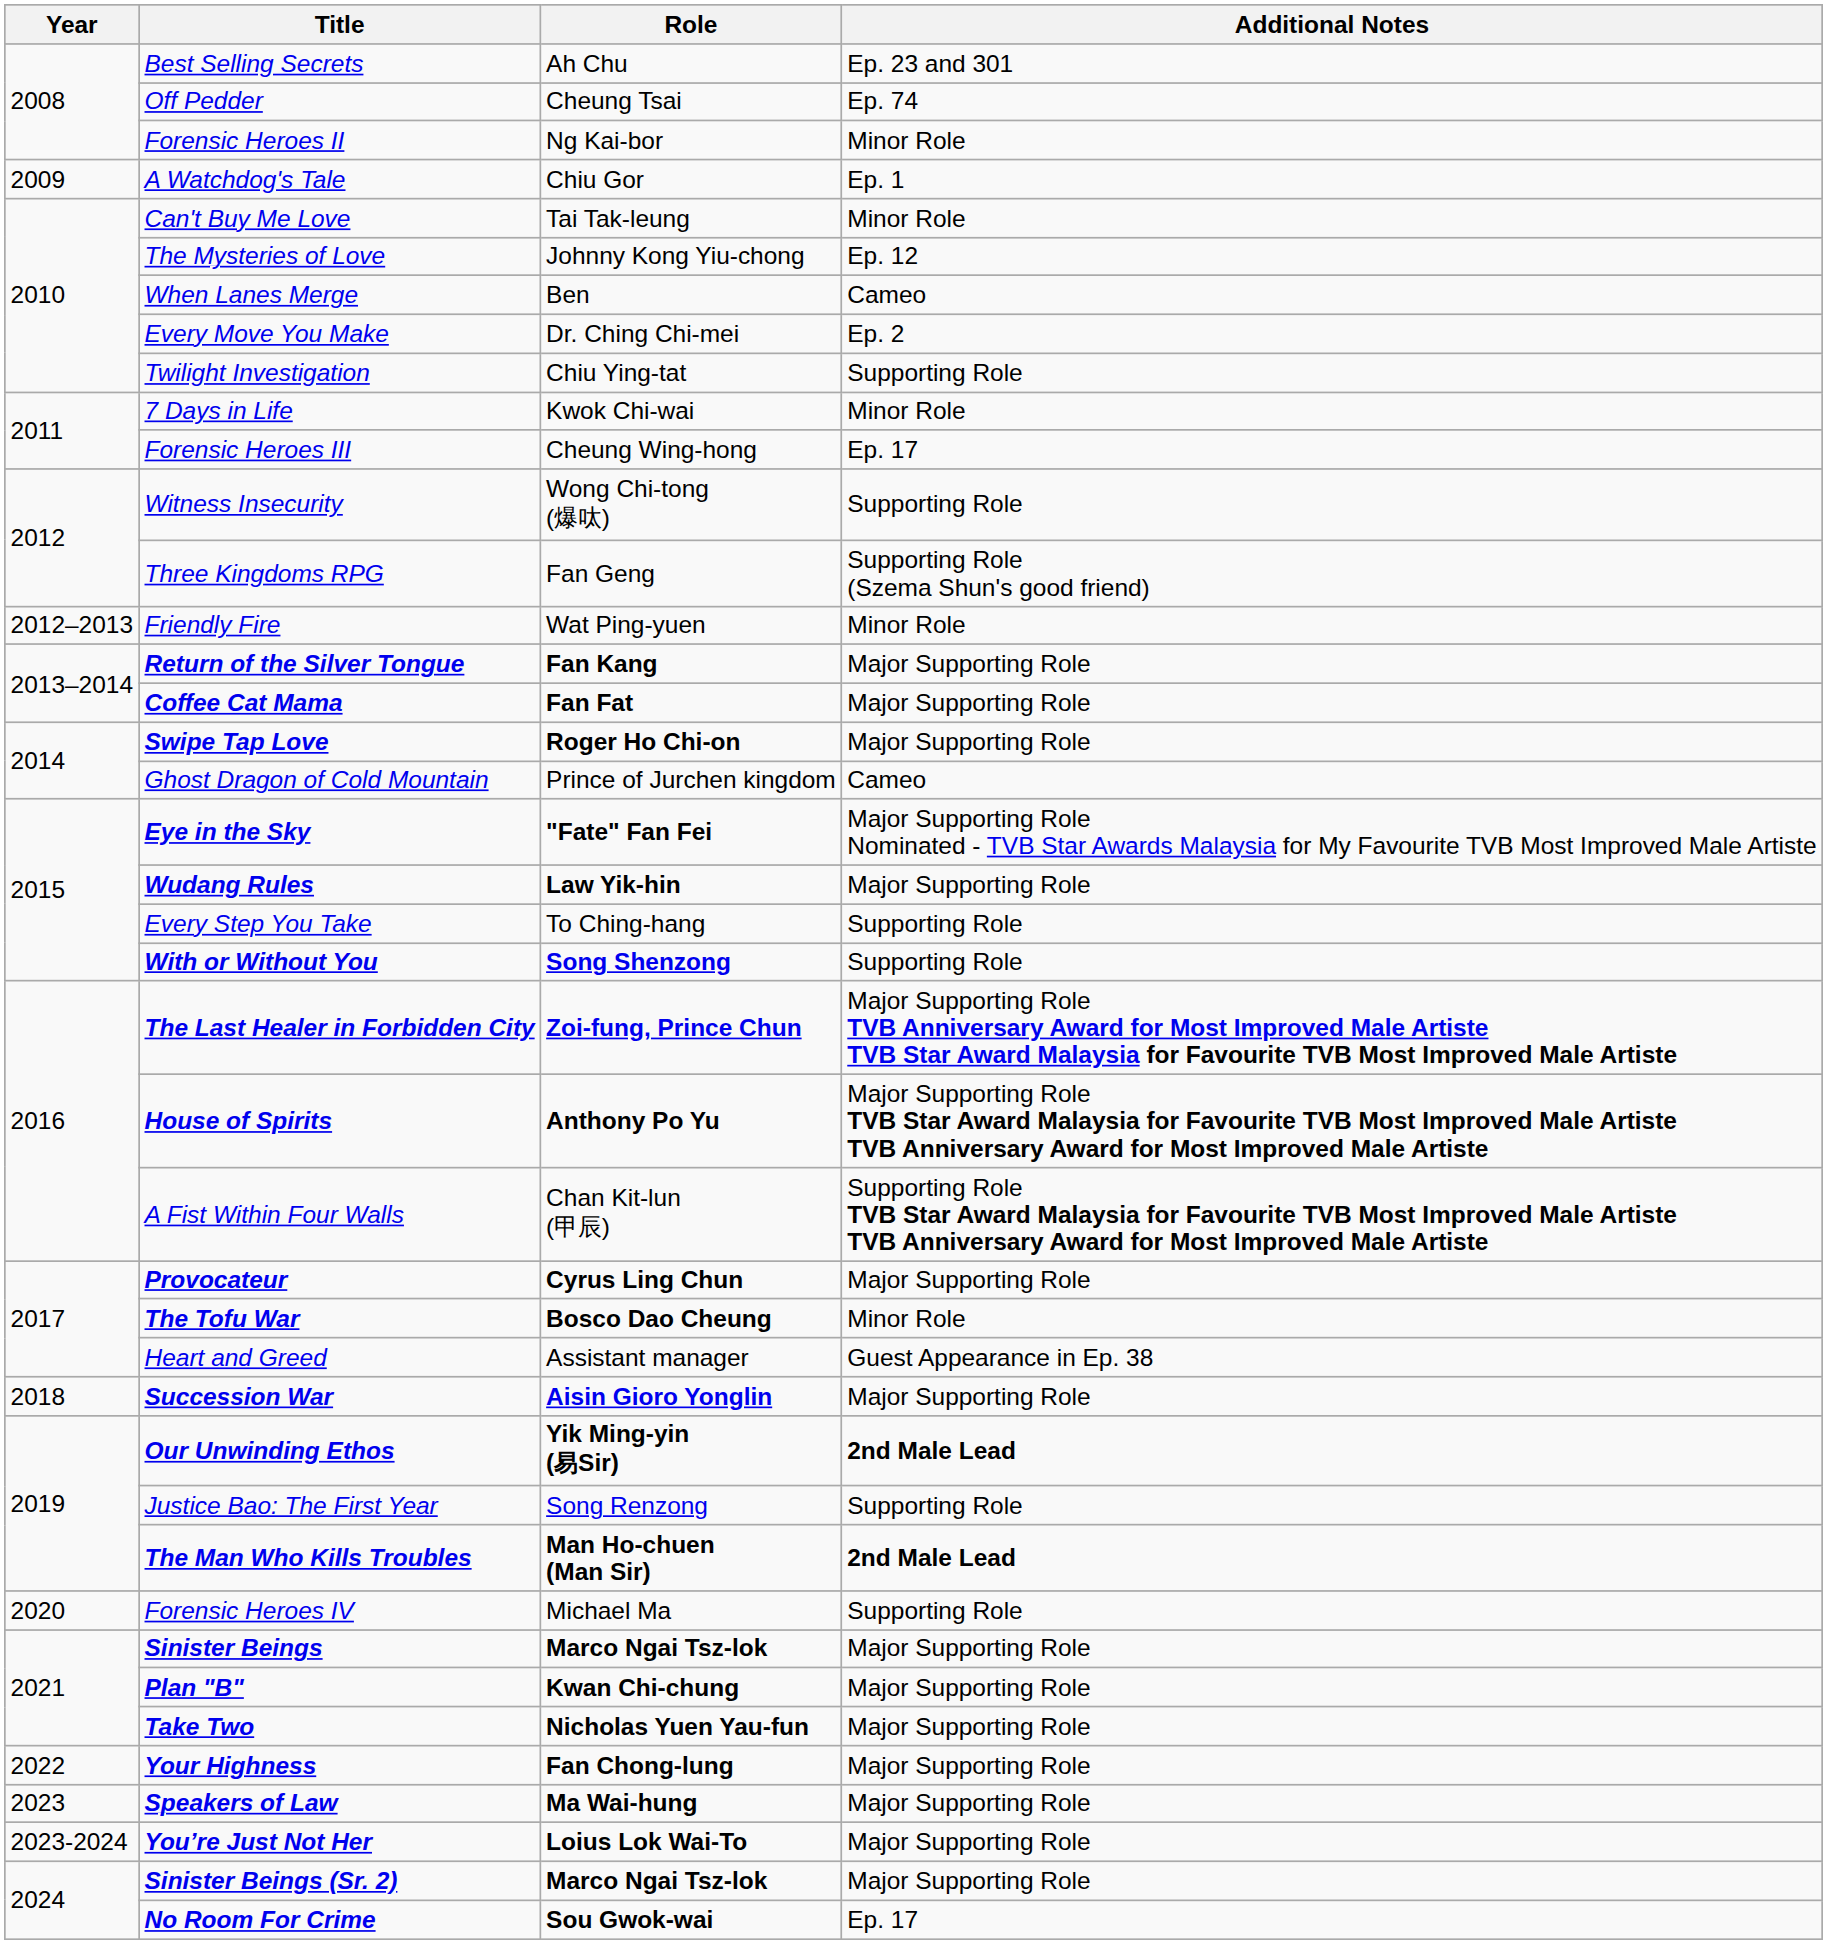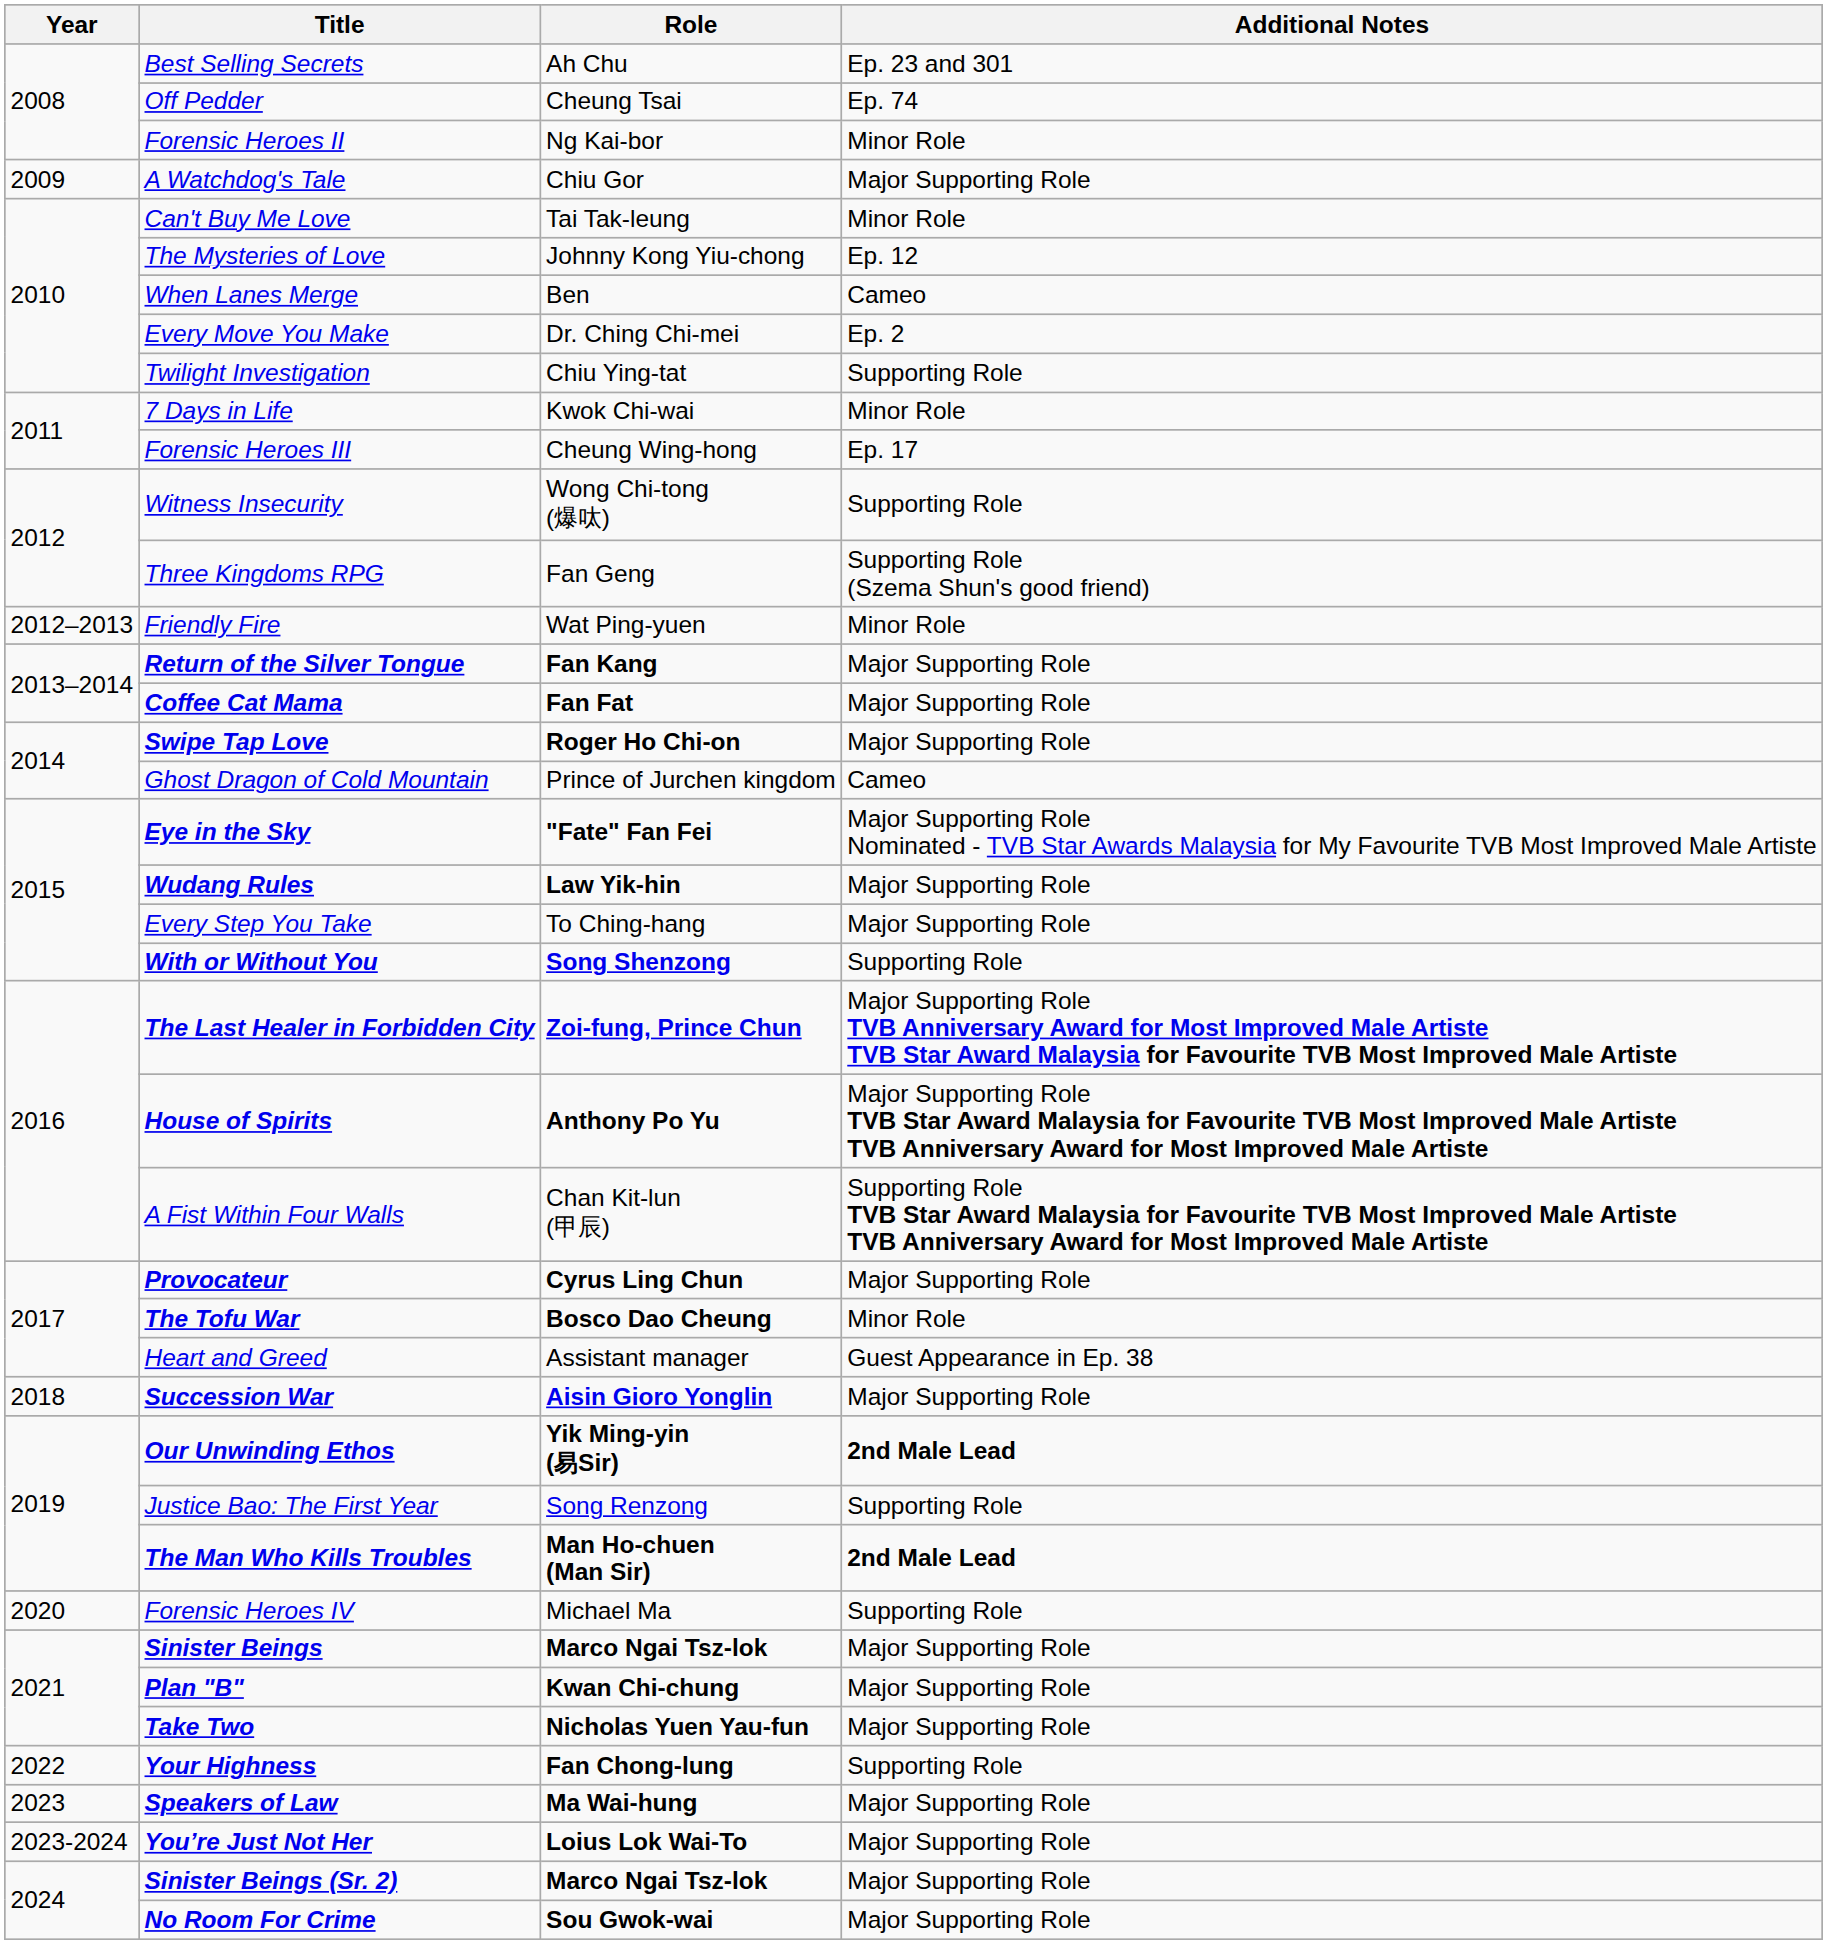 <table class="wikitable" style="font-size: 90%;">
 <tr>
 <th>Year</th>
 <th>Title</th>
 <th>Role</th>
 <th>Additional Notes</th>
 </tr>
 <tr>
 <td rowspan="3">2008</td>
 <td><em><a href='#'>Best Selling Secrets</a></em></td>
 <td>Ah Chu</td>
 <td>Ep. 23 and 301</td>
 </tr>
 <tr>
 <td><em><a href='#'>Off Pedder</a></em></td>
 <td>Cheung Tsai</td>
 <td>Ep. 74</td>
 </tr>
 <tr>
 <td><em><a href='#'>Forensic Heroes II</a></em> <br></td>
 <td>Ng Kai-bor</td>
 <td>Minor Role</td>
 </tr>
 <tr>
 <td>2009</td>
 <td><em><a href='#'>A Watchdog's Tale</a></em></td>
 <td>Chiu Gor</td>
-<td>Ep. 1</td>
+<td>Major Supporting Role</td>
 </tr>
 <tr>
 <td rowspan="5">2010</td>
 <td><em><a href='#'>Can't Buy Me Love</a></em></td>
 <td>Tai Tak-leung</td>
 <td>Minor Role</td>
 </tr>
 <tr>
 <td><em><a href='#'>The Mysteries of Love</a></em></td>
 <td>Johnny Kong Yiu-chong</td>
 <td>Ep. 12</td>
 </tr>
 <tr>
 <td><em><a href='#'>When Lanes Merge</a></em></td>
 <td>Ben</td>
 <td>Cameo</td>
 </tr>
 <tr>
 <td><em><a href='#'>Every Move You Make</a></em></td>
 <td>Dr. Ching Chi-mei</td>
 <td>Ep. 2</td>
 </tr>
 <tr>
 <td><em><a href='#'>Twilight Investigation</a></em></td>
 <td>Chiu Ying-tat</td>
 <td>Supporting Role</td>
 </tr>
 <tr>
 <td rowspan="2">2011</td>
 <td><em><a href='#'>7 Days in Life</a></em></td>
 <td>Kwok Chi-wai</td>
 <td>Minor Role</td>
 </tr>
 <tr>
 <td><em><a href='#'>Forensic Heroes III</a></em></td>
 <td>Cheung Wing-hong</td>
 <td>Ep. 17</td>
 </tr>
 <tr>
 <td rowspan="2">2012</td>
 <td><em><a href='#'>Witness Insecurity</a></em></td>
 <td>Wong Chi-tong<br>(爆呔)</td>
 <td>Supporting Role</td>
 </tr>
 <tr>
 <td><em><a href='#'>Three Kingdoms RPG</a></em></td>
 <td>Fan Geng</td>
 <td>Supporting Role <br> (Szema Shun's good friend)</td>
 </tr>
 <tr>
 <td>2012–2013</td>
 <td><em><a href='#'>Friendly Fire</a></em></td>
 <td>Wat Ping-yuen</td>
 <td>Minor Role</td>
 </tr>
 <tr>
 <td rowspan="2">2013–2014</td>
 <td><strong><em><a href='#'>Return of the Silver Tongue</a> </em></strong></td>
 <td><strong> Fan Kang </strong></td>
 <td>Major Supporting Role</td>
 </tr>
 <tr>
 <td><strong><em><a href='#'>Coffee Cat Mama</a></em></strong></td>
 <td><strong> Fan Fat </strong></td>
 <td>Major Supporting Role</td>
 </tr>
 <tr>
 <td rowspan="2">2014</td>
 <td><strong><em><a href='#'>Swipe Tap Love</a></em></strong></td>
 <td><strong> Roger Ho Chi-on </strong></td>
 <td>Major Supporting Role</td>
 </tr>
 <tr>
 <td><em><a href='#'>Ghost Dragon of Cold Mountain</a></em></td>
 <td>Prince of Jurchen kingdom</td>
 <td>Cameo</td>
 </tr>
 <tr>
 <td rowspan="4">2015</td>
 <td><strong><em><a href='#'>Eye in the Sky</a></em></strong></td>
 <td><strong> "Fate" Fan Fei </strong></td>
 <td>Major Supporting Role <br> Nominated - <a href='#'>TVB Star Awards Malaysia</a> for My Favourite TVB Most Improved Male Artiste</td>
 </tr>
 <tr>
 <td><strong><em><a href='#'>Wudang Rules</a></em></strong></td>
 <td><strong>Law Yik-hin</strong></td>
 <td>Major Supporting Role</td>
 </tr>
 <tr>
 <td><em><a href='#'>Every Step You Take</a></em></td>
 <td>To Ching-hang</td>
-<td>Supporting Role</td>
+<td>Major Supporting Role</td>
 </tr>
 <tr>
 <td><strong><em><a href='#'>With or Without You</a></em></strong></td>
 <td><strong><a href='#'>Song Shenzong</a></strong></td>
 <td>Supporting Role</td>
 </tr>
 <tr>
 <td rowspan="3">2016</td>
 <td><strong><em><a href='#'>The Last Healer in Forbidden City</a></em></strong></td>
 <td><strong><a href='#'>Zoi-fung, Prince Chun</a></strong></td>
 <td>Major Supporting Role<br><strong><a href='#'>TVB Anniversary Award for Most Improved Male Artiste</a></strong> <br> <strong><a href='#'>TVB Star Award Malaysia</a> for Favourite TVB Most Improved Male Artiste</strong></td>
 </tr>
 <tr>
 <td><strong><em><a href='#'>House of Spirits</a></em></strong></td>
 <td><strong>Anthony Po Yu</strong></td>
 <td>Major Supporting Role<br><strong>TVB Star Award Malaysia for Favourite TVB Most Improved Male Artiste</strong> <br> <strong>TVB Anniversary Award for Most Improved Male Artiste</strong></td>
 </tr>
 <tr>
 <td><em><a href='#'>A Fist Within Four Walls</a></em></td>
 <td>Chan Kit-lun<br>(甲辰)</td>
 <td>Supporting Role<br><strong>TVB Star Award Malaysia for Favourite TVB Most Improved Male Artiste</strong> <br> <strong>TVB Anniversary Award for Most Improved Male Artiste</strong></td>
 </tr>
 <tr>
 <td rowspan=3>2017</td>
 <td><strong><em><a href='#'>Provocateur</a></em></strong></td>
 <td><strong>Cyrus Ling Chun</strong></td>
 <td>Major Supporting Role</td>
 </tr>
 <tr>
 <td><strong><em><a href='#'>The Tofu War</a></em></strong></td>
 <td><strong>Bosco Dao Cheung</strong></td>
 <td>Minor Role</td>
 </tr>
 <tr>
 <td><em><a href='#'>Heart and Greed</a></em></td>
 <td>Assistant manager</td>
 <td>Guest Appearance in Ep. 38</td>
 </tr>
 <tr>
 <td>2018</td>
 <td><strong><em><a href='#'>Succession War</a></em></strong></td>
 <td><strong><a href='#'>Aisin Gioro Yonglin</a></strong></td>
 <td>Major Supporting Role</td>
 </tr>
 <tr>
 <td rowspan=3>2019</td>
 <td><strong><em><a href='#'>Our Unwinding Ethos</a></em></strong></td>
 <td><strong>Yik Ming-yin<br>(易Sir)</strong></td>
 <td><strong>2nd Male Lead</strong></td>
 </tr>
 <tr>
 <td><em><a href='#'>Justice Bao: The First Year</a></em></td>
 <td><a href='#'>Song Renzong</a></td>
 <td>Supporting Role</td>
 </tr>
 <tr>
 <td><strong><em><a href='#'>The Man Who Kills Troubles</a></em></strong></td>
 <td><strong>Man Ho-chuen<br>(Man Sir)</strong></td>
 <td><strong>2nd Male Lead</strong></td>
 </tr>
 <tr>
 <td>2020</td>
 <td><em><a href='#'>Forensic Heroes IV</a></em></td>
 <td>Michael Ma</td>
 <td>Supporting Role</td>
 </tr>
 <tr>
 <td rowspan=3>2021</td>
 <td><strong><em><a href='#'>Sinister Beings</a></em></strong></td>
 <td><strong>Marco Ngai Tsz-lok</strong></td>
 <td>Major Supporting Role</td>
 </tr>
 <tr>
 <td><strong><em><a href='#'>Plan "B"</a></em></strong></td>
 <td><strong>Kwan Chi-chung</strong></td>
 <td>Major Supporting Role</td>
 </tr>
 <tr>
 <td><strong><em><a href='#'>Take Two</a></em></strong></td>
 <td><strong>Nicholas Yuen Yau-fun</strong></td>
 <td>Major Supporting Role</td>
 </tr>
 <tr>
 <td>2022</td>
 <td><strong><em><a href='#'>Your Highness</a></em></strong></td>
 <td><strong>Fan Chong-lung</strong></td>
-<td>Major Supporting Role</td>
+<td>Supporting Role</td>
 </tr>
 <tr>
 <td>2023</td>
 <td><strong><em><a href='#'>Speakers of Law</a></em></strong></td>
 <td><strong>Ma Wai-hung</strong></td>
 <td>Major Supporting Role</td>
 </tr>
 <tr>
 <td>2023-2024</td>
 <td><strong><em><a href='#'>You’re Just Not Her</a></em></strong></td>
 <td><strong>Loius Lok Wai-To</strong></td>
 <td>Major Supporting Role</td>
 </tr>
 <tr>
 <td rowspan=2>2024</td>
 <td><strong><em><a href='#'>Sinister Beings (Sr. 2)</a></em></strong></td>
 <td><strong>Marco Ngai Tsz-lok</strong></td>
 <td>Major Supporting Role</td>
 </tr>
 <tr>
 <td><strong><em><a href='#'>No Room For Crime</a></em></strong></td>
 <td><strong>Sou Gwok-wai</strong></td>
-<td>Ep. 17</td>
+<td>Major Supporting Role</td>
 </tr>
 <tr>
 </tr>
 </table>
